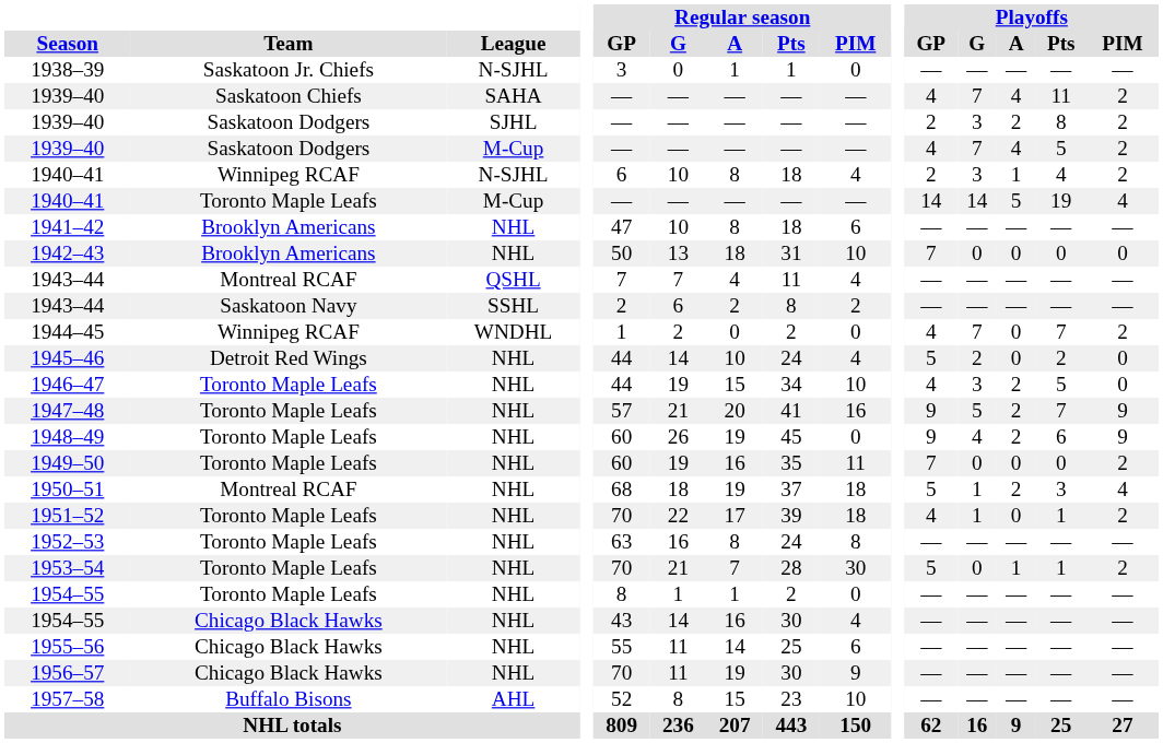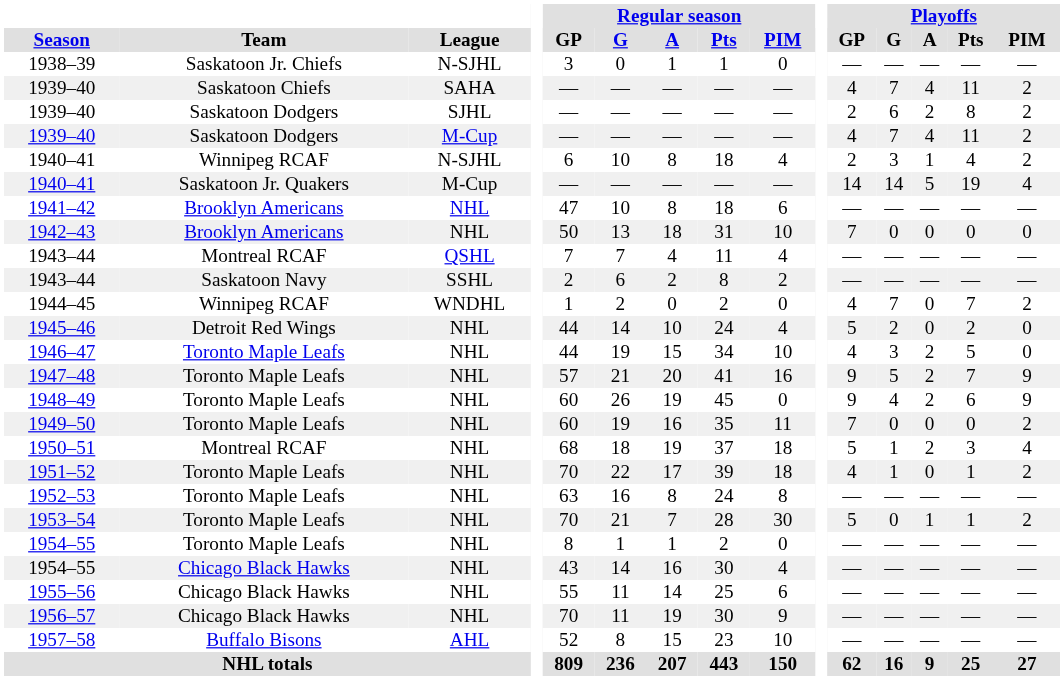 <table border="0" cellpadding="1" cellspacing="0" style="text-align:center; width:55em">
 <tr bgcolor="#e0e0e0">
 <th colspan="3" bgcolor="#ffffff"> </th>
 <th rowspan="99" bgcolor="#ffffff"> </th>
 <th colspan="5"><a href='#'>Regular season</a></th>
 <th rowspan="99" bgcolor="#ffffff"> </th>
 <th colspan="5"><a href='#'>Playoffs</a></th>
 </tr>
 <tr bgcolor="#e0e0e0">
 <th><a href='#'>Season</a></th>
 <th>Team</th>
 <th>League</th>
 <th>GP</th>
 <th><a href='#'>G</a></th>
 <th><a href='#'>A</a></th>
 <th><a href='#'>Pts</a></th>
 <th><a href='#'>PIM</a></th>
 <th>GP</th>
 <th>G</th>
 <th>A</th>
 <th>Pts</th>
 <th>PIM</th>
 </tr>
 <tr>
 <td>1938–39</td>
 <td>Saskatoon Jr. Chiefs</td>
 <td>N-SJHL</td>
 <td>3</td>
 <td>0</td>
 <td>1</td>
 <td>1</td>
 <td>0</td>
 <td>—</td>
 <td>—</td>
 <td>—</td>
 <td>—</td>
 <td>—</td>
 </tr>
 <tr bgcolor="#f0f0f0">
 <td>1939–40</td>
 <td>Saskatoon Chiefs</td>
 <td>SAHA</td>
 <td>—</td>
 <td>—</td>
 <td>—</td>
 <td>—</td>
 <td>—</td>
 <td>4</td>
 <td>7</td>
 <td>4</td>
 <td>11</td>
 <td>2</td>
 </tr>
 <tr>
 <td>1939–40</td>
 <td>Saskatoon Dodgers</td>
 <td>SJHL</td>
 <td>—</td>
 <td>—</td>
 <td>—</td>
 <td>—</td>
 <td>—</td>
 <td>2</td>
-<td>3</td>
+<td>6</td>
 <td>2</td>
 <td>8</td>
 <td>2</td>
 </tr>
 <tr bgcolor="#f0f0f0">
 <td><a href='#'>1939–40</a></td>
 <td>Saskatoon Dodgers</td>
 <td><a href='#'>M-Cup</a></td>
 <td>—</td>
 <td>—</td>
 <td>—</td>
 <td>—</td>
 <td>—</td>
 <td>4</td>
 <td>7</td>
 <td>4</td>
-<td>5</td>
+<td>11</td>
 <td>2</td>
 </tr>
 <tr>
 <td>1940–41</td>
 <td>Winnipeg RCAF</td>
 <td>N-SJHL</td>
 <td>6</td>
 <td>10</td>
 <td>8</td>
 <td>18</td>
 <td>4</td>
 <td>2</td>
 <td>3</td>
 <td>1</td>
 <td>4</td>
 <td>2</td>
 </tr>
 <tr bgcolor="#f0f0f0">
 <td><a href='#'>1940–41</a></td>
-<td>Toronto Maple Leafs</td>
+<td>Saskatoon Jr. Quakers</td>
 <td>M-Cup</td>
 <td>—</td>
 <td>—</td>
 <td>—</td>
 <td>—</td>
 <td>—</td>
 <td>14</td>
 <td>14</td>
 <td>5</td>
 <td>19</td>
 <td>4</td>
 </tr>
 <tr>
 <td><a href='#'>1941–42</a></td>
 <td><a href='#'>Brooklyn Americans</a></td>
 <td><a href='#'>NHL</a></td>
 <td>47</td>
 <td>10</td>
 <td>8</td>
 <td>18</td>
 <td>6</td>
 <td>—</td>
 <td>—</td>
 <td>—</td>
 <td>—</td>
 <td>—</td>
 </tr>
 <tr bgcolor="#f0f0f0">
 <td><a href='#'>1942–43</a></td>
 <td><a href='#'>Brooklyn Americans</a></td>
 <td>NHL</td>
 <td>50</td>
 <td>13</td>
 <td>18</td>
 <td>31</td>
 <td>10</td>
 <td>7</td>
 <td>0</td>
 <td>0</td>
 <td>0</td>
 <td>0</td>
 </tr>
 <tr>
 <td>1943–44</td>
 <td>Montreal RCAF</td>
 <td><a href='#'>QSHL</a></td>
 <td>7</td>
 <td>7</td>
 <td>4</td>
 <td>11</td>
 <td>4</td>
 <td>—</td>
 <td>—</td>
 <td>—</td>
 <td>—</td>
 <td>—</td>
 </tr>
 <tr bgcolor="#f0f0f0">
 <td>1943–44</td>
 <td>Saskatoon Navy</td>
 <td>SSHL</td>
 <td>2</td>
 <td>6</td>
 <td>2</td>
 <td>8</td>
 <td>2</td>
 <td>—</td>
 <td>—</td>
 <td>—</td>
 <td>—</td>
 <td>—</td>
 </tr>
 <tr>
 <td>1944–45</td>
 <td>Winnipeg RCAF</td>
 <td>WNDHL</td>
 <td>1</td>
 <td>2</td>
 <td>0</td>
 <td>2</td>
 <td>0</td>
 <td>4</td>
 <td>7</td>
 <td>0</td>
 <td>7</td>
 <td>2</td>
 </tr>
 <tr bgcolor="#f0f0f0">
 <td><a href='#'>1945–46</a></td>
 <td>Detroit Red Wings</td>
 <td>NHL</td>
 <td>44</td>
 <td>14</td>
 <td>10</td>
 <td>24</td>
 <td>4</td>
 <td>5</td>
 <td>2</td>
 <td>0</td>
 <td>2</td>
 <td>0</td>
 </tr>
 <tr>
 <td><a href='#'>1946–47</a></td>
 <td><a href='#'>Toronto Maple Leafs</a></td>
 <td>NHL</td>
 <td>44</td>
 <td>19</td>
 <td>15</td>
 <td>34</td>
 <td>10</td>
 <td>4</td>
 <td>3</td>
 <td>2</td>
 <td>5</td>
 <td>0</td>
 </tr>
 <tr bgcolor="#f0f0f0">
 <td><a href='#'>1947–48</a></td>
 <td>Toronto Maple Leafs</td>
 <td>NHL</td>
 <td>57</td>
 <td>21</td>
 <td>20</td>
 <td>41</td>
 <td>16</td>
 <td>9</td>
 <td>5</td>
 <td>2</td>
 <td>7</td>
 <td>9</td>
 </tr>
 <tr>
 <td><a href='#'>1948–49</a></td>
 <td>Toronto Maple Leafs</td>
 <td>NHL</td>
 <td>60</td>
 <td>26</td>
 <td>19</td>
 <td>45</td>
 <td>0</td>
 <td>9</td>
 <td>4</td>
 <td>2</td>
 <td>6</td>
 <td>9</td>
 </tr>
 <tr bgcolor="#f0f0f0">
 <td><a href='#'>1949–50</a></td>
 <td>Toronto Maple Leafs</td>
 <td>NHL</td>
 <td>60</td>
 <td>19</td>
 <td>16</td>
 <td>35</td>
 <td>11</td>
 <td>7</td>
 <td>0</td>
 <td>0</td>
 <td>0</td>
 <td>2</td>
 </tr>
 <tr>
 <td><a href='#'>1950–51</a></td>
 <td>Montreal RCAF</td>
 <td>NHL</td>
 <td>68</td>
 <td>18</td>
 <td>19</td>
 <td>37</td>
 <td>18</td>
 <td>5</td>
 <td>1</td>
 <td>2</td>
 <td>3</td>
 <td>4</td>
 </tr>
 <tr bgcolor="#f0f0f0">
 <td><a href='#'>1951–52</a></td>
 <td>Toronto Maple Leafs</td>
 <td>NHL</td>
 <td>70</td>
 <td>22</td>
 <td>17</td>
 <td>39</td>
 <td>18</td>
 <td>4</td>
 <td>1</td>
 <td>0</td>
 <td>1</td>
 <td>2</td>
 </tr>
 <tr>
 <td><a href='#'>1952–53</a></td>
 <td>Toronto Maple Leafs</td>
 <td>NHL</td>
 <td>63</td>
 <td>16</td>
 <td>8</td>
 <td>24</td>
 <td>8</td>
 <td>—</td>
 <td>—</td>
 <td>—</td>
 <td>—</td>
 <td>—</td>
 </tr>
 <tr bgcolor="#f0f0f0">
 <td><a href='#'>1953–54</a></td>
 <td>Toronto Maple Leafs</td>
 <td>NHL</td>
 <td>70</td>
 <td>21</td>
 <td>7</td>
 <td>28</td>
 <td>30</td>
 <td>5</td>
 <td>0</td>
 <td>1</td>
 <td>1</td>
 <td>2</td>
 </tr>
 <tr>
 <td><a href='#'>1954–55</a></td>
 <td>Toronto Maple Leafs</td>
 <td>NHL</td>
 <td>8</td>
 <td>1</td>
 <td>1</td>
 <td>2</td>
 <td>0</td>
 <td>—</td>
 <td>—</td>
 <td>—</td>
 <td>—</td>
 <td>—</td>
 </tr>
 <tr bgcolor="#f0f0f0">
 <td>1954–55</td>
 <td><a href='#'>Chicago Black Hawks</a></td>
 <td>NHL</td>
 <td>43</td>
 <td>14</td>
 <td>16</td>
 <td>30</td>
 <td>4</td>
 <td>—</td>
 <td>—</td>
 <td>—</td>
 <td>—</td>
 <td>—</td>
 </tr>
 <tr>
 <td><a href='#'>1955–56</a></td>
 <td>Chicago Black Hawks</td>
 <td>NHL</td>
 <td>55</td>
 <td>11</td>
 <td>14</td>
 <td>25</td>
 <td>6</td>
 <td>—</td>
 <td>—</td>
 <td>—</td>
 <td>—</td>
 <td>—</td>
 </tr>
 <tr bgcolor="#f0f0f0">
 <td><a href='#'>1956–57</a></td>
 <td>Chicago Black Hawks</td>
 <td>NHL</td>
 <td>70</td>
 <td>11</td>
 <td>19</td>
 <td>30</td>
 <td>9</td>
 <td>—</td>
 <td>—</td>
 <td>—</td>
 <td>—</td>
 <td>—</td>
 </tr>
 <tr>
 <td><a href='#'>1957–58</a></td>
 <td><a href='#'>Buffalo Bisons</a></td>
 <td><a href='#'>AHL</a></td>
 <td>52</td>
 <td>8</td>
 <td>15</td>
 <td>23</td>
 <td>10</td>
 <td>—</td>
 <td>—</td>
 <td>—</td>
 <td>—</td>
 <td>—</td>
 </tr>
 <tr bgcolor="#e0e0e0">
 <th colspan="3">NHL totals</th>
 <th>809</th>
 <th>236</th>
 <th>207</th>
 <th>443</th>
 <th>150</th>
 <th>62</th>
 <th>16</th>
 <th>9</th>
 <th>25</th>
 <th>27</th>
 </tr>
 </table>
